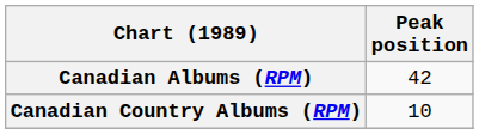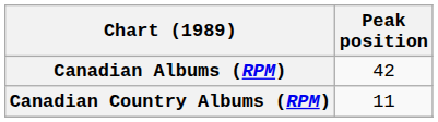 <table class="wikitable sortable plainrowheaders" style="text-align:center">
 <tr>
 <th scope="col">Chart (1989)</th>
 <th scope="col">Peak<br>position</th>
 </tr>
 <tr>
 <th scope="row">Canadian Albums (<em><a href='#'>RPM</a></em>)</th>
 <td>42</td>
 </tr>
 <tr>
 <th scope="row">Canadian Country Albums (<em><a href='#'>RPM</a></em>)</th>
-<td>10</td>
+<td>11</td>
 </tr>
 <tr>
 </tr>
 <tr>
 </tr>
 </table>
